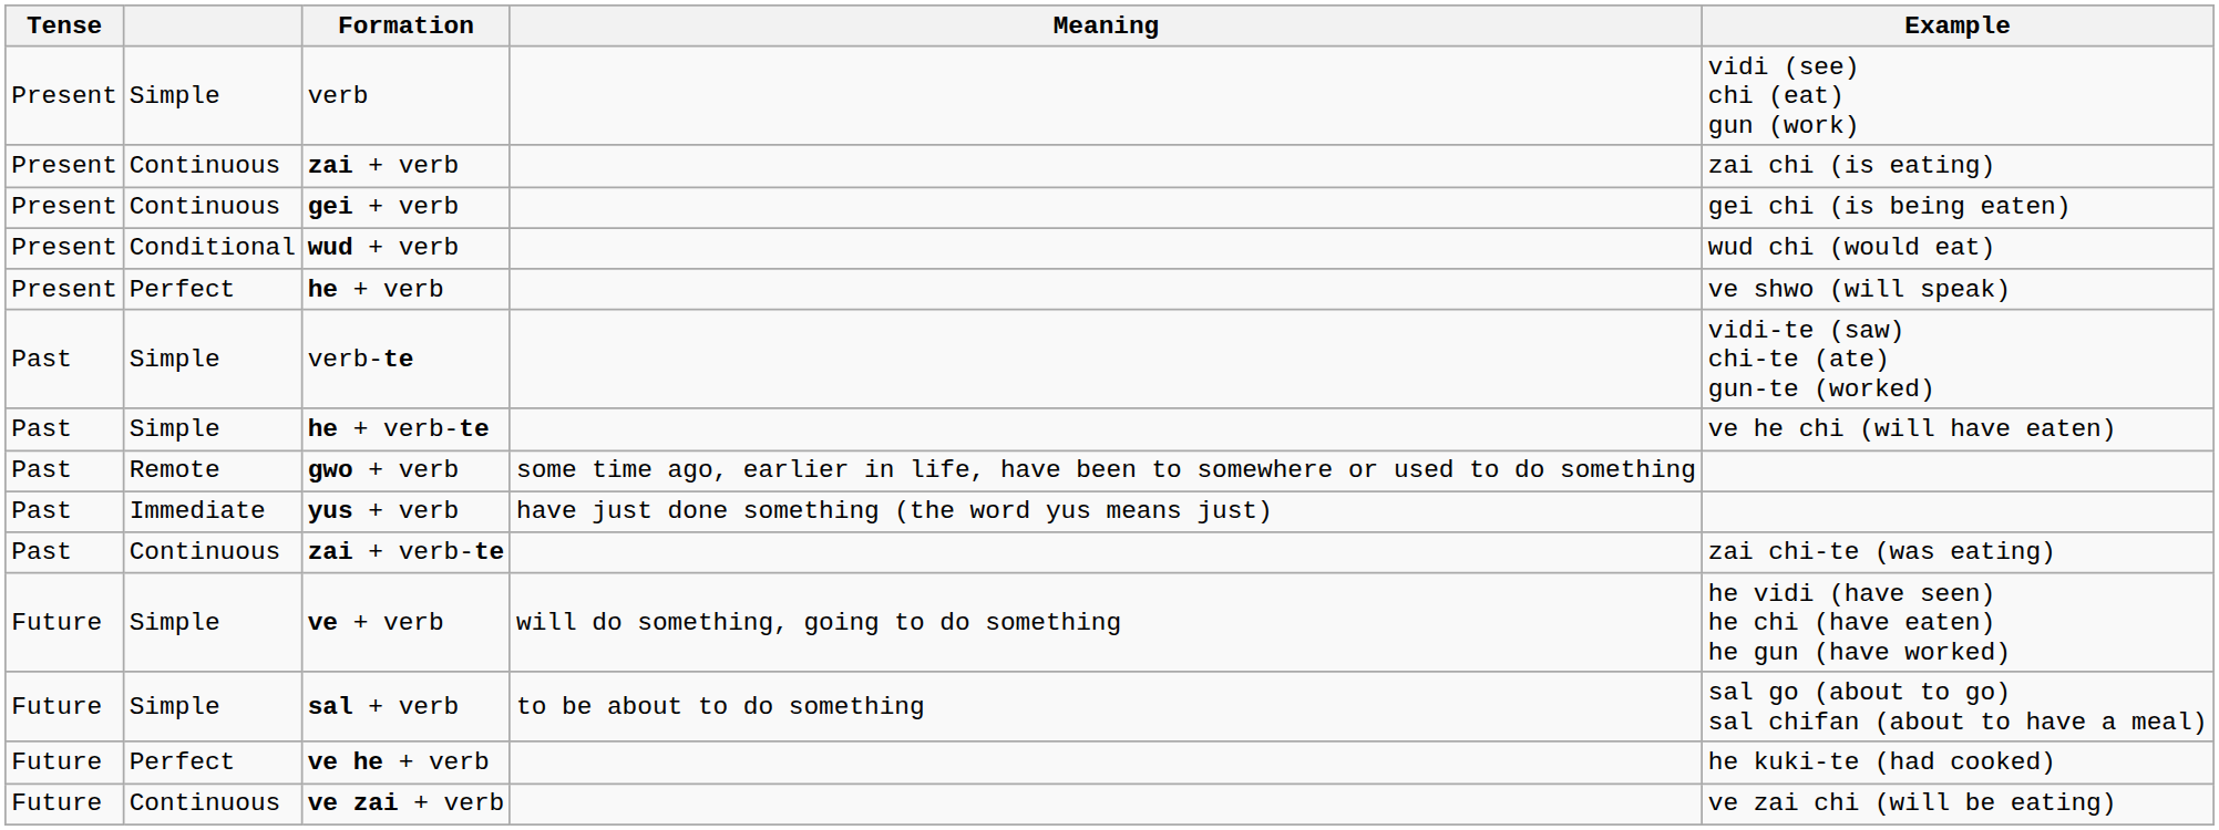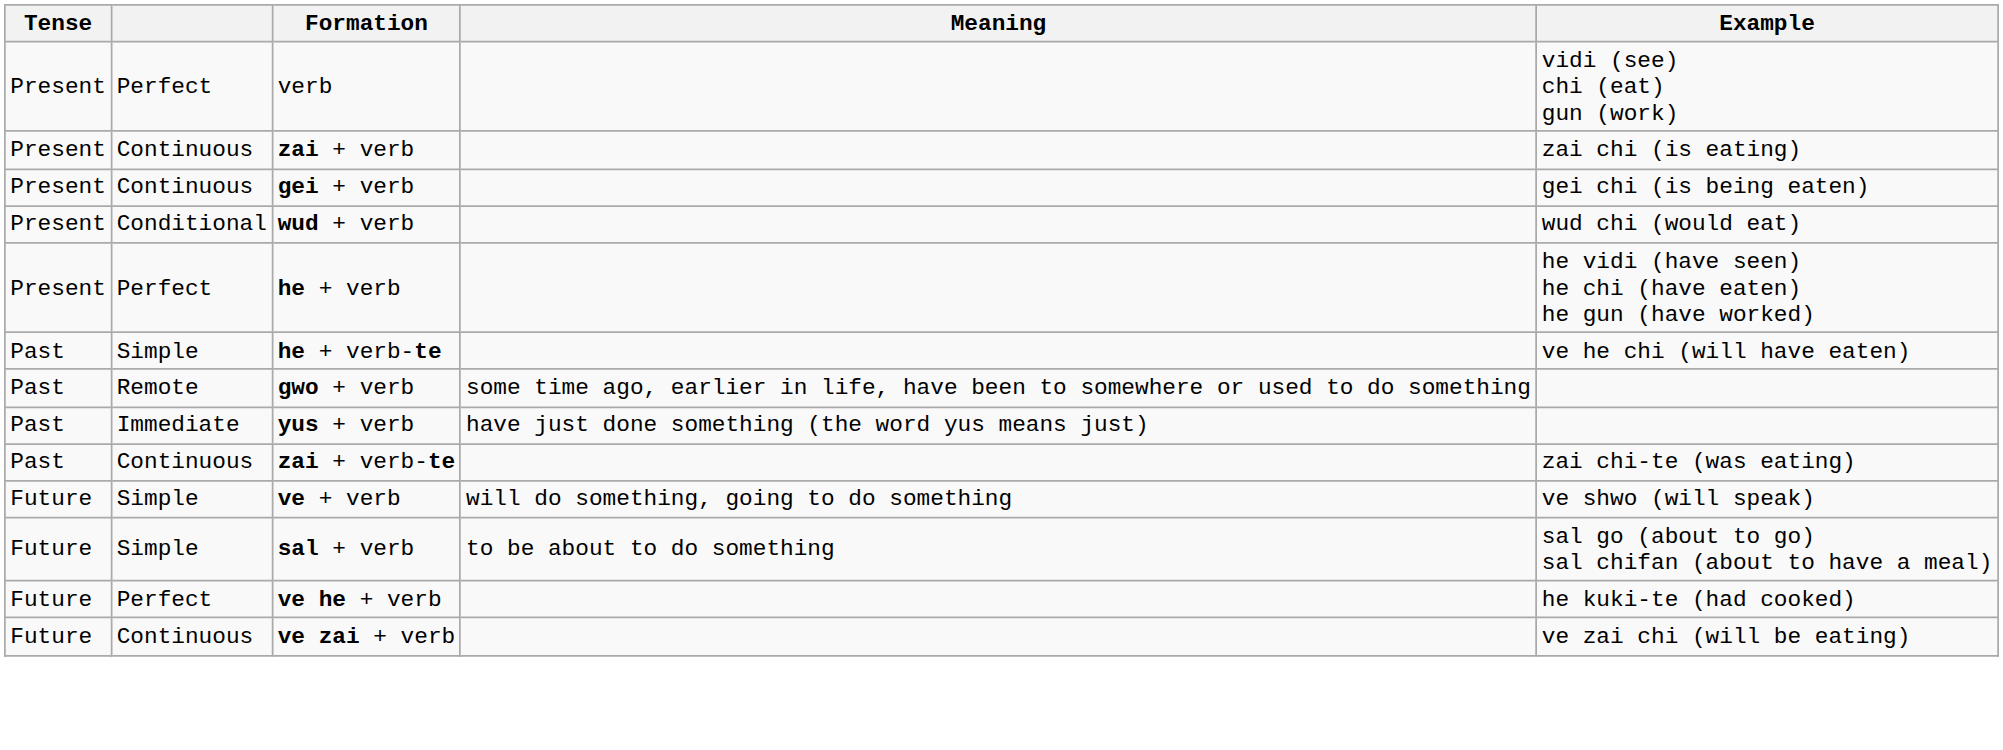 <table class="wikitable sortable">
 <tr>
 <th>Tense</th>
 <th></th>
 <th>Formation</th>
 <th>Meaning</th>
 <th>Example</th>
 </tr>
 <tr>
 <td>Present</td>
-<td>Simple</td>
+<td>Perfect</td>
 <td>verb</td>
 <td></td>
 <td>vidi (see)<br>chi (eat)<br>gun (work)</td>
 </tr>
 <tr>
 <td>Present</td>
 <td>Continuous</td>
 <td><strong>zai</strong> + verb</td>
 <td></td>
 <td>zai chi (is eating)</td>
 </tr>
 <tr>
 <td>Present</td>
 <td>Continuous</td>
 <td><strong>gei</strong> + verb</td>
 <td></td>
 <td>gei chi (is being eaten)</td>
 </tr>
 <tr>
 <td>Present</td>
 <td>Conditional</td>
 <td><strong>wud</strong> + verb</td>
 <td></td>
 <td>wud chi (would eat)</td>
 </tr>
 <tr>
 <td>Present</td>
 <td>Perfect</td>
 <td><strong>he</strong> + verb</td>
 <td></td>
-<td>ve shwo (will speak)</td>
-</tr>
-<tr>
-<td>Past</td>
-<td>Simple</td>
-<td>verb-<strong>te</strong></td>
-<td></td>
-<td>vidi-te (saw)<br>chi-te (ate)<br>gun-te (worked)</td>
+<td>he vidi (have seen)<br>he chi (have eaten)<br>he gun (have worked)</td>
 </tr>
 <tr>
 <td>Past</td>
 <td>Simple</td>
 <td><strong>he</strong> + verb-<strong>te</strong></td>
 <td></td>
 <td>ve he chi (will have eaten)</td>
 </tr>
 <tr>
 <td>Past</td>
 <td>Remote</td>
 <td><strong>gwo</strong> + verb</td>
 <td>some time ago, earlier in life, have been to somewhere or used to do something</td>
 <td></td>
 </tr>
 <tr>
 <td>Past</td>
 <td>Immediate</td>
 <td><strong>yus</strong> + verb</td>
 <td>have just done something (the word yus means just)</td>
 <td></td>
 </tr>
 <tr>
 <td>Past</td>
 <td>Continuous</td>
 <td><strong>zai</strong> + verb-<strong>te</strong></td>
 <td></td>
 <td>zai chi-te (was eating)</td>
 </tr>
 <tr>
 <td>Future</td>
 <td>Simple</td>
 <td><strong>ve</strong> + verb</td>
 <td>will do something, going to do something</td>
-<td>he vidi (have seen)<br>he chi (have eaten)<br>he gun (have worked)</td>
+<td>ve shwo (will speak)</td>
 </tr>
 <tr>
 <td>Future</td>
 <td>Simple</td>
 <td><strong>sal</strong> + verb</td>
 <td>to be about to do something</td>
 <td>sal go (about to go)<br>sal chifan (about to have a meal)</td>
 </tr>
 <tr>
 <td>Future</td>
 <td>Perfect</td>
 <td><strong>ve he</strong> + verb</td>
 <td></td>
 <td>he kuki-te (had cooked)</td>
 </tr>
 <tr>
 <td>Future</td>
 <td>Continuous</td>
 <td><strong>ve zai</strong> + verb</td>
 <td></td>
 <td>ve zai chi (will be eating)</td>
 </tr>
 </table>
